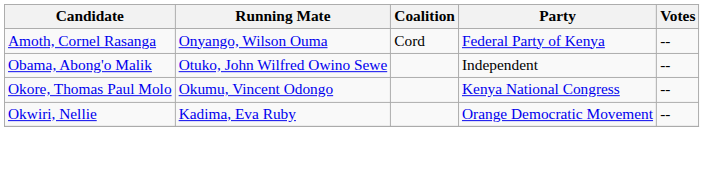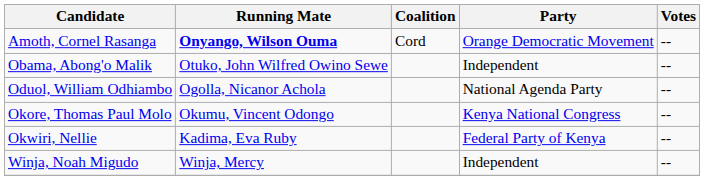 <table class="wikitable sortable">
 <tr>
 <th>Candidate</th>
 <th>Running Mate</th>
 <th>Coalition</th>
 <th>Party</th>
 <th>Votes</th>
 </tr>
 <tr>
 <td><a href='#'>Amoth, Cornel Rasanga</a></td>
-<td><a href='#'>Onyango, Wilson Ouma</a></td>
+<td><strong><a href='#'>Onyango, Wilson Ouma</a></strong></td>
 <td>Cord</td>
-<td><a href='#'>Federal Party of Kenya</a></td>
+<td><a href='#'>Orange Democratic Movement</a></td>
 <td>--</td>
 </tr>
 <tr>
 <td><a href='#'>Obama, Abong'o Malik</a></td>
 <td><a href='#'>Otuko, John Wilfred Owino Sewe</a></td>
 <td></td>
 <td>Independent</td>
+<td>--</td>
+</tr>
+<tr>
+<td><a href='#'>Oduol, William Odhiambo</a></td>
+<td><a href='#'>Ogolla, Nicanor Achola</a></td>
+<td></td>
+<td>National Agenda Party</td>
 <td>--</td>
 </tr>
 <tr>
 <td><a href='#'>Okore, Thomas Paul Molo</a></td>
 <td><a href='#'>Okumu, Vincent Odongo</a></td>
 <td></td>
 <td><a href='#'>Kenya National Congress</a></td>
 <td>--</td>
 </tr>
 <tr>
 <td><a href='#'>Okwiri, Nellie</a></td>
 <td><a href='#'>Kadima, Eva Ruby</a></td>
 <td></td>
-<td><a href='#'>Orange Democratic Movement</a></td>
+<td><a href='#'>Federal Party of Kenya</a></td>
+<td>--</td>
+</tr>
+<tr>
+<td><a href='#'>Winja, Noah Migudo</a></td>
+<td><a href='#'>Winja, Mercy</a></td>
+<td></td>
+<td>Independent</td>
 <td>--</td>
 </tr>
 <tr>
 </tr>
 </table>
